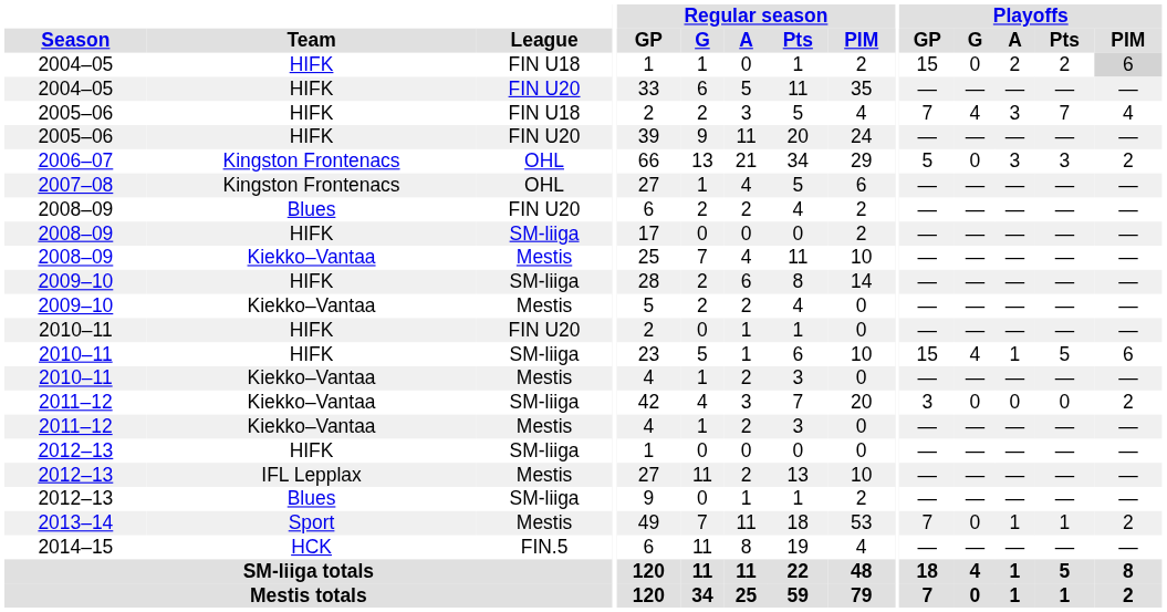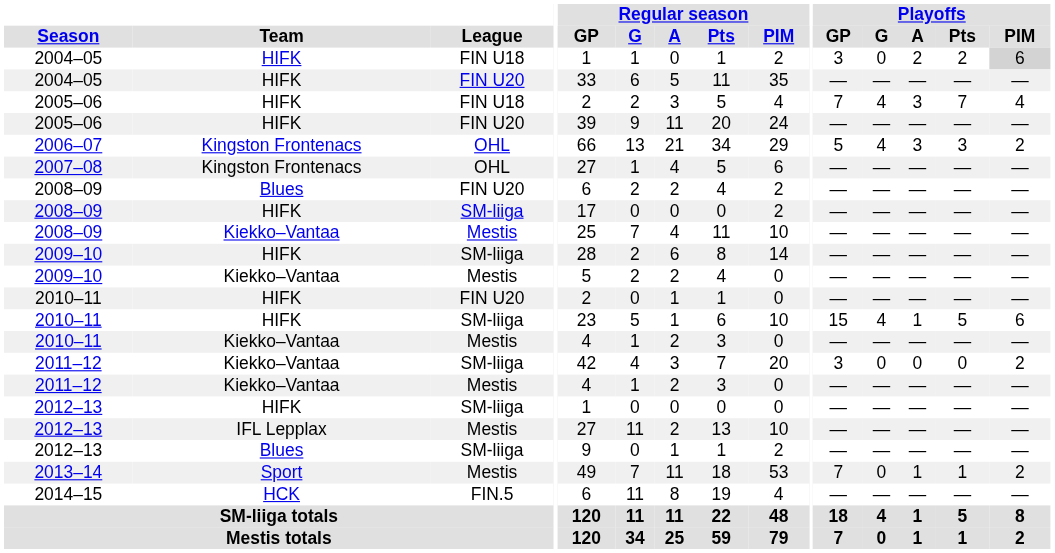 <table border="0" cellpadding="1" cellspacing="0" style="text-align:center; width:60em">
 <tr bgcolor="#e0e0e0">
 <th colspan="3" bgcolor="#ffffff"></th>
 <th rowspan="99" bgcolor="#ffffff"></th>
 <th colspan="5"><a href='#'>Regular season</a></th>
 <th rowspan="99" bgcolor="#ffffff"></th>
 <th colspan="5"><a href='#'>Playoffs</a></th>
 </tr>
 <tr bgcolor="#e0e0e0">
 <th><a href='#'>Season</a></th>
 <th>Team</th>
 <th>League</th>
 <th>GP</th>
 <th><a href='#'>G</a></th>
 <th><a href='#'>A</a></th>
 <th><a href='#'>Pts</a></th>
 <th><a href='#'>PIM</a></th>
 <th>GP</th>
 <th>G</th>
 <th>A</th>
 <th>Pts</th>
 <th>PIM</th>
 </tr>
 <tr>
 <td>2004–05</td>
 <td><a href='#'>HIFK</a></td>
 <td>FIN U18</td>
 <td>1</td>
 <td>1</td>
 <td>0</td>
 <td>1</td>
 <td>2</td>
-<td>15</td>
+<td>3</td>
 <td>0</td>
 <td>2</td>
 <td>2</td>
 <td style="background: lightgrey;">6</td>
 </tr>
 <tr bgcolor="#f0f0f0">
 <td>2004–05</td>
 <td>HIFK</td>
 <td><a href='#'>FIN U20</a></td>
 <td>33</td>
 <td>6</td>
 <td>5</td>
 <td>11</td>
 <td>35</td>
 <td>—</td>
 <td>—</td>
 <td>—</td>
 <td>—</td>
 <td>—</td>
 </tr>
 <tr>
 <td>2005–06</td>
 <td>HIFK</td>
 <td>FIN U18</td>
 <td>2</td>
 <td>2</td>
 <td>3</td>
 <td>5</td>
 <td>4</td>
 <td>7</td>
 <td>4</td>
 <td>3</td>
 <td>7</td>
 <td>4</td>
 </tr>
 <tr bgcolor="#f0f0f0">
 <td>2005–06</td>
 <td>HIFK</td>
 <td>FIN U20</td>
 <td>39</td>
 <td>9</td>
 <td>11</td>
 <td>20</td>
 <td>24</td>
 <td>—</td>
 <td>—</td>
 <td>—</td>
 <td>—</td>
 <td>—</td>
 </tr>
 <tr>
 <td><a href='#'>2006–07</a></td>
 <td><a href='#'>Kingston Frontenacs</a></td>
 <td><a href='#'>OHL</a></td>
 <td>66</td>
 <td>13</td>
 <td>21</td>
 <td>34</td>
 <td>29</td>
 <td>5</td>
-<td>0</td>
+<td>4</td>
 <td>3</td>
 <td>3</td>
 <td>2</td>
 </tr>
 <tr bgcolor="#f0f0f0">
 <td><a href='#'>2007–08</a></td>
 <td>Kingston Frontenacs</td>
 <td>OHL</td>
 <td>27</td>
 <td>1</td>
 <td>4</td>
 <td>5</td>
 <td>6</td>
 <td>—</td>
 <td>—</td>
 <td>—</td>
 <td>—</td>
 <td>—</td>
 </tr>
 <tr>
 <td>2008–09</td>
 <td><a href='#'>Blues</a></td>
 <td>FIN U20</td>
 <td>6</td>
 <td>2</td>
 <td>2</td>
 <td>4</td>
 <td>2</td>
 <td>—</td>
 <td>—</td>
 <td>—</td>
 <td>—</td>
 <td>—</td>
 </tr>
 <tr bgcolor="#f0f0f0">
 <td><a href='#'>2008–09</a></td>
 <td>HIFK</td>
 <td><a href='#'>SM-liiga</a></td>
 <td>17</td>
 <td>0</td>
 <td>0</td>
 <td>0</td>
 <td>2</td>
 <td>—</td>
 <td>—</td>
 <td>—</td>
 <td>—</td>
 <td>—</td>
 </tr>
 <tr>
 <td><a href='#'>2008–09</a></td>
 <td><a href='#'>Kiekko–Vantaa</a></td>
 <td><a href='#'>Mestis</a></td>
 <td>25</td>
 <td>7</td>
 <td>4</td>
 <td>11</td>
 <td>10</td>
 <td>—</td>
 <td>—</td>
 <td>—</td>
 <td>—</td>
 <td>—</td>
 </tr>
 <tr bgcolor="#f0f0f0">
 <td><a href='#'>2009–10</a></td>
 <td>HIFK</td>
 <td>SM-liiga</td>
 <td>28</td>
 <td>2</td>
 <td>6</td>
 <td>8</td>
 <td>14</td>
 <td>—</td>
 <td>—</td>
 <td>—</td>
 <td>—</td>
 <td>—</td>
 </tr>
 <tr>
 <td><a href='#'>2009–10</a></td>
 <td>Kiekko–Vantaa</td>
 <td>Mestis</td>
 <td>5</td>
 <td>2</td>
 <td>2</td>
 <td>4</td>
 <td>0</td>
 <td>—</td>
 <td>—</td>
 <td>—</td>
 <td>—</td>
 <td>—</td>
 </tr>
 <tr bgcolor="#f0f0f0">
 <td>2010–11</td>
 <td>HIFK</td>
 <td>FIN U20</td>
 <td>2</td>
 <td>0</td>
 <td>1</td>
 <td>1</td>
 <td>0</td>
 <td>—</td>
 <td>—</td>
 <td>—</td>
 <td>—</td>
 <td>—</td>
 </tr>
 <tr>
 <td><a href='#'>2010–11</a></td>
 <td>HIFK</td>
 <td>SM-liiga</td>
 <td>23</td>
 <td>5</td>
 <td>1</td>
 <td>6</td>
 <td>10</td>
 <td>15</td>
 <td>4</td>
 <td>1</td>
 <td>5</td>
 <td>6</td>
 </tr>
 <tr bgcolor="#f0f0f0">
 <td><a href='#'>2010–11</a></td>
 <td>Kiekko–Vantaa</td>
 <td>Mestis</td>
 <td>4</td>
 <td>1</td>
 <td>2</td>
 <td>3</td>
 <td>0</td>
 <td>—</td>
 <td>—</td>
 <td>—</td>
 <td>—</td>
 <td>—</td>
 </tr>
 <tr>
 <td><a href='#'>2011–12</a></td>
 <td>Kiekko–Vantaa</td>
 <td>SM-liiga</td>
 <td>42</td>
 <td>4</td>
 <td>3</td>
 <td>7</td>
 <td>20</td>
 <td>3</td>
 <td>0</td>
 <td>0</td>
 <td>0</td>
 <td>2</td>
 </tr>
 <tr bgcolor="#f0f0f0">
 <td><a href='#'>2011–12</a></td>
 <td>Kiekko–Vantaa</td>
 <td>Mestis</td>
 <td>4</td>
 <td>1</td>
 <td>2</td>
 <td>3</td>
 <td>0</td>
 <td>—</td>
 <td>—</td>
 <td>—</td>
 <td>—</td>
 <td>—</td>
 </tr>
 <tr>
 <td><a href='#'>2012–13</a></td>
 <td>HIFK</td>
 <td>SM-liiga</td>
 <td>1</td>
 <td>0</td>
 <td>0</td>
 <td>0</td>
 <td>0</td>
 <td>—</td>
 <td>—</td>
 <td>—</td>
 <td>—</td>
 <td>—</td>
 </tr>
 <tr bgcolor="#f0f0f0">
 <td><a href='#'>2012–13</a></td>
 <td>IFL Lepplax</td>
 <td>Mestis</td>
 <td>27</td>
 <td>11</td>
 <td>2</td>
 <td>13</td>
 <td>10</td>
 <td>—</td>
 <td>—</td>
 <td>—</td>
 <td>—</td>
 <td>—</td>
 </tr>
 <tr>
 <td>2012–13</td>
 <td><a href='#'>Blues</a></td>
 <td>SM-liiga</td>
 <td>9</td>
 <td>0</td>
 <td>1</td>
 <td>1</td>
 <td>2</td>
 <td>—</td>
 <td>—</td>
 <td>—</td>
 <td>—</td>
 <td>—</td>
 </tr>
 <tr bgcolor="#f0f0f0">
 <td><a href='#'>2013–14</a></td>
 <td><a href='#'>Sport</a></td>
 <td>Mestis</td>
 <td>49</td>
 <td>7</td>
 <td>11</td>
 <td>18</td>
 <td>53</td>
 <td>7</td>
 <td>0</td>
 <td>1</td>
 <td>1</td>
 <td>2</td>
 </tr>
 <tr>
 <td>2014–15</td>
 <td><a href='#'>HCK</a></td>
 <td>FIN.5</td>
 <td>6</td>
 <td>11</td>
 <td>8</td>
 <td>19</td>
 <td>4</td>
 <td>—</td>
 <td>—</td>
 <td>—</td>
 <td>—</td>
 <td>—</td>
 </tr>
 <tr bgcolor="#e0e0e0">
 <th colspan="3">SM-liiga totals</th>
 <th>120</th>
 <th>11</th>
 <th>11</th>
 <th>22</th>
 <th>48</th>
 <th>18</th>
 <th>4</th>
 <th>1</th>
 <th>5</th>
 <th>8</th>
 </tr>
 <tr bgcolor="#e0e0e0">
 <th colspan="3">Mestis totals</th>
 <th>120</th>
 <th>34</th>
 <th>25</th>
 <th>59</th>
 <th>79</th>
 <th>7</th>
 <th>0</th>
 <th>1</th>
 <th>1</th>
 <th>2</th>
 </tr>
 </table>
